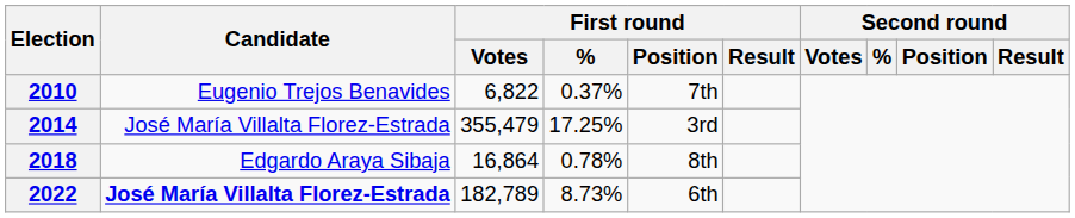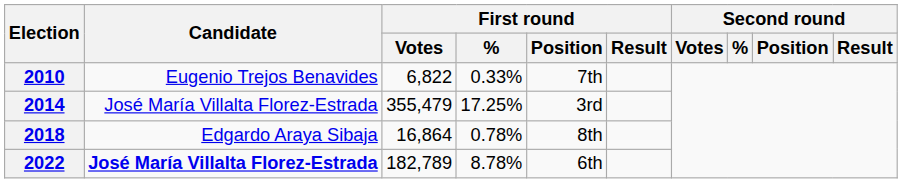 <table class="wikitable" style="text-align: right;">
 <tr>
 <th rowspan=2>Election</th>
 <th rowspan=2>Candidate</th>
 <th colspan=4>First round</th>
 <th colspan=4>Second round</th>
 </tr>
 <tr>
 <th>Votes</th>
 <th>%</th>
 <th>Position</th>
 <th>Result</th>
 <th>Votes</th>
 <th>%</th>
 <th>Position</th>
 <th>Result</th>
 </tr>
 <tr>
 <th><a href='#'>2010</a></th>
 <td><a href='#'>Eugenio Trejos Benavides</a></td>
 <td>6,822</td>
-<td>0.37%</td>
+<td>0.33%</td>
 <td>7th</td>
 <td></td>
 </tr>
 <tr>
 <th><a href='#'>2014</a></th>
 <td><a href='#'>José María Villalta Florez-Estrada</a></td>
 <td>355,479</td>
 <td>17.25%</td>
 <td> 3rd</td>
 <td></td>
 </tr>
 <tr>
 <th><a href='#'>2018</a></th>
 <td><a href='#'>Edgardo Araya Sibaja</a></td>
 <td>16,864</td>
 <td>0.78%</td>
 <td> 8th</td>
 <td></td>
 </tr>
 <tr>
 <th><a href='#'>2022</a></th>
 <td><strong><a href='#'>José María Villalta Florez-Estrada</a></strong></td>
 <td>182,789</td>
-<td>8.73%</td>
+<td>8.78%</td>
 <td> 6th</td>
 <td></td>
 </tr>
 </table>
